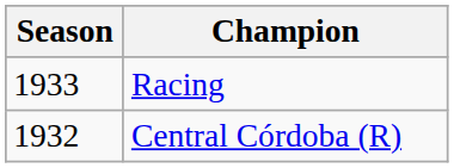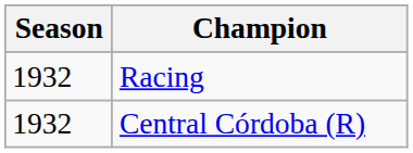 <table class="wikitable sortable">
 <tr>
 <th width=50px>Season</th>
 <th width=150px>Champion</th>
 </tr>
 <tr>
-<td>1933</td>
+<td>1932</td>
 <td><a href='#'>Racing</a></td>
 </tr>
 <tr>
 <td>1932</td>
 <td><a href='#'>Central Córdoba (R)</a></td>
 </tr>
 </table>
